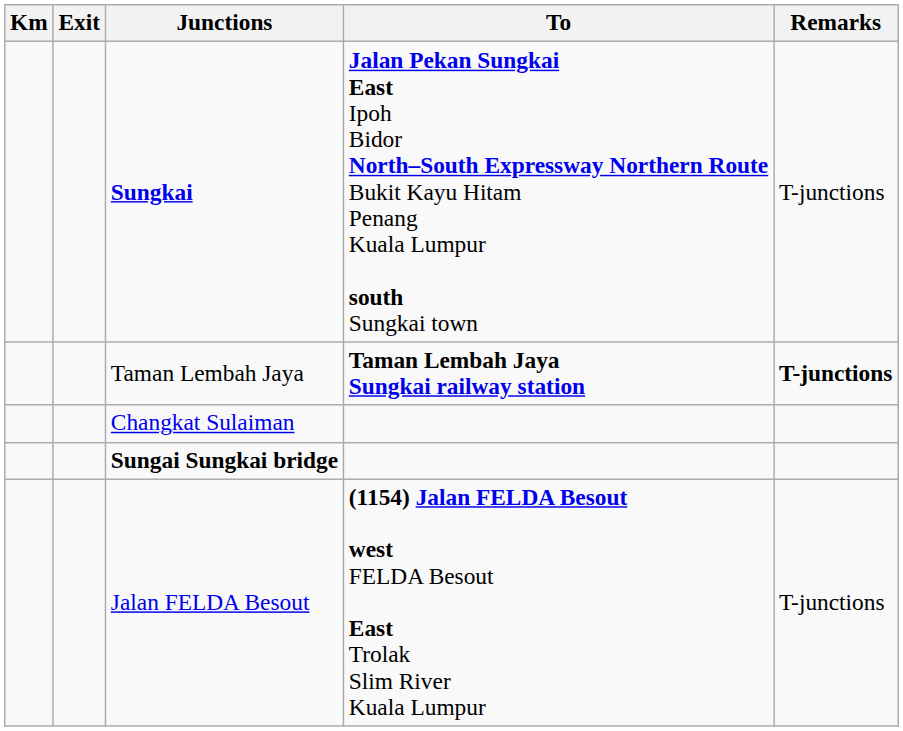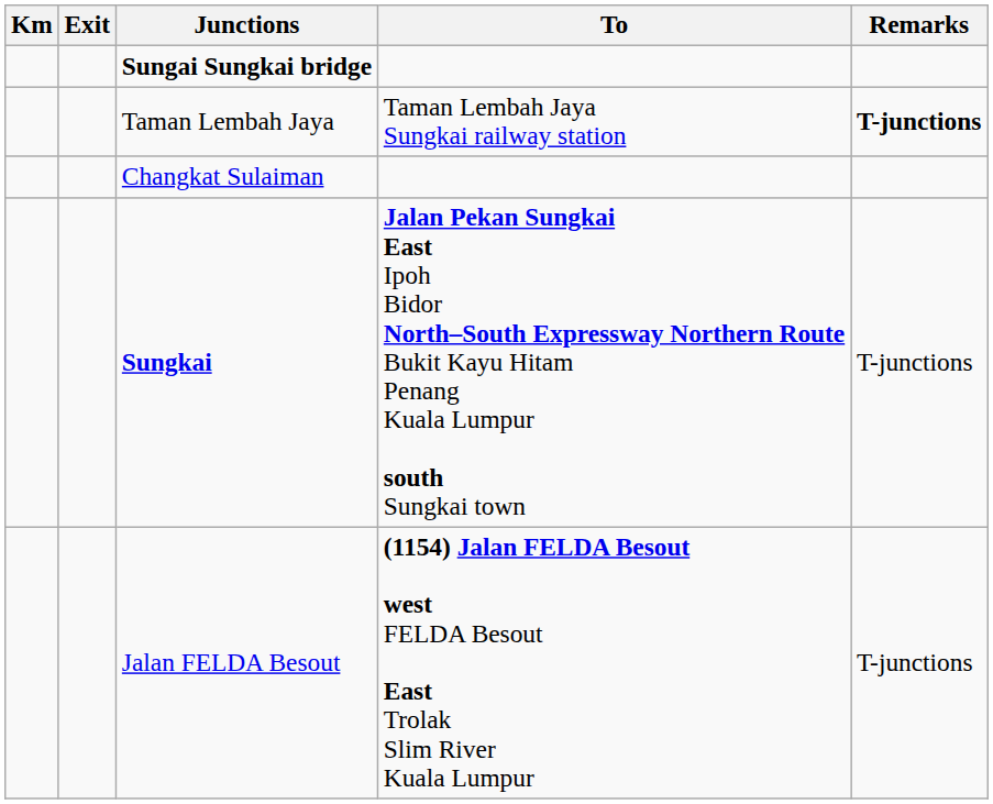 <table class="wikitable">
 <tr>
 <th>Km</th>
 <th>Exit</th>
 <th>Junctions</th>
 <th>To</th>
 <th>Remarks</th>
 </tr>
 <tr>
 <td></td>
 <td></td>
-<td><strong><a href='#'>Sungkai</a></strong></td>
-<td> <strong><a href='#'>Jalan Pekan Sungkai</a></strong><br><strong>East</strong><br> Ipoh<br> Bidor<br>  <strong><a href='#'>North–South Expressway Northern Route</a></strong><br>Bukit Kayu Hitam<br>Penang<br>Kuala Lumpur<br><br><strong>south</strong><br>Sungkai town</td>
-<td>T-junctions</td>
+<td><strong>Sungai Sungkai bridge</strong></td>
+<td></td>
+<td></td>
 </tr>
 <tr>
 <td></td>
 <td></td>
 <td>Taman Lembah Jaya</td>
-<td><strong>Taman Lembah Jaya<br><a href='#'>Sungkai railway station</a></strong></td>
+<td>Taman Lembah Jaya<br><a href='#'>Sungkai railway station</a></td>
 <td><strong>T-junctions</strong></td>
 </tr>
 <tr>
 <td></td>
 <td></td>
 <td><a href='#'>Changkat Sulaiman</a></td>
 <td></td>
 <td></td>
 </tr>
 <tr>
 <td></td>
 <td></td>
-<td><strong>Sungai Sungkai bridge</strong></td>
-<td></td>
-<td></td>
+<td><strong><a href='#'>Sungkai</a></strong></td>
+<td> <strong><a href='#'>Jalan Pekan Sungkai</a></strong><br><strong>East</strong><br> Ipoh<br> Bidor<br>  <strong><a href='#'>North–South Expressway Northern Route</a></strong><br>Bukit Kayu Hitam<br>Penang<br>Kuala Lumpur<br><br><strong>south</strong><br>Sungkai town</td>
+<td>T-junctions</td>
 </tr>
 <tr>
 <td></td>
 <td></td>
 <td><a href='#'>Jalan FELDA Besout</a></td>
 <td> <strong>(1154)</strong> <strong><a href='#'>Jalan FELDA Besout</a></strong><br><br><strong>west</strong><br>FELDA Besout<br><br><strong>East</strong><br>Trolak<br>Slim River<br>Kuala Lumpur</td>
 <td>T-junctions</td>
 </tr>
 </table>
